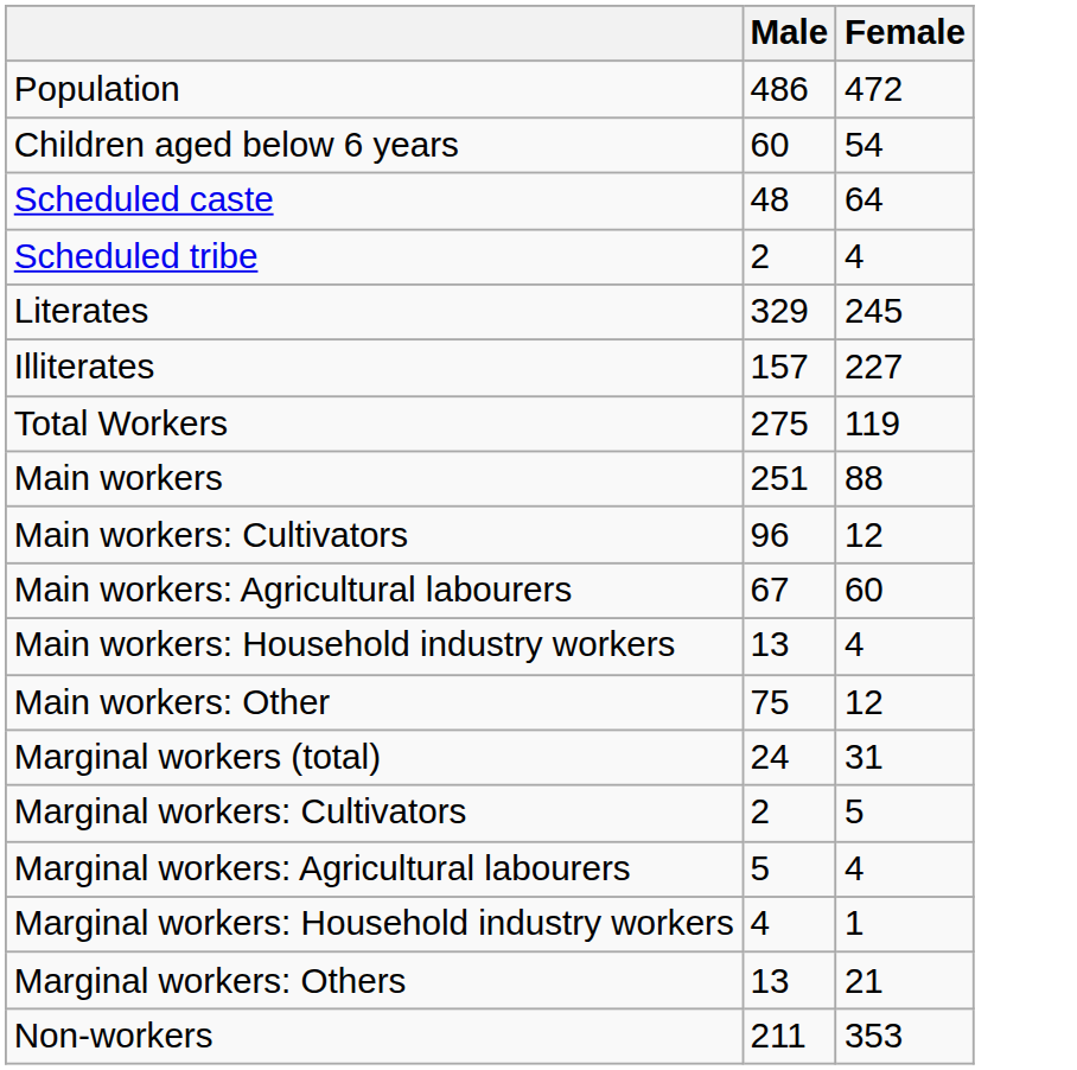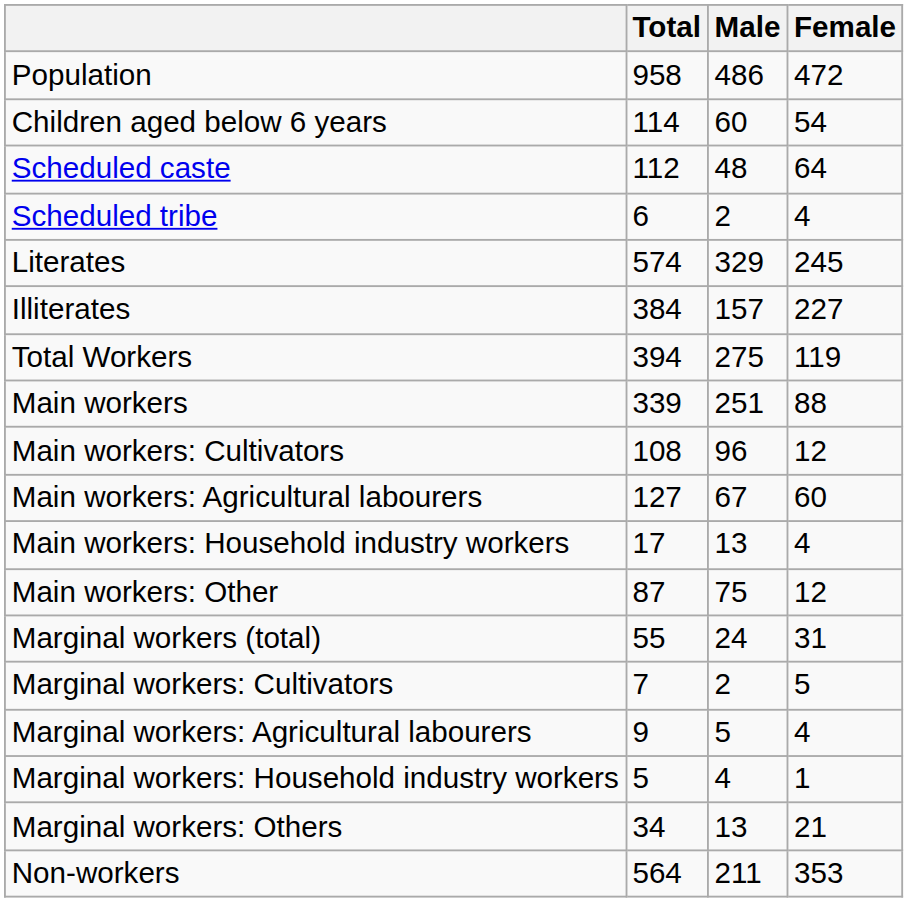 <table class="wikitable sortable">
 <tr>
 <th></th>
+<th>Total</th>
 <th>Male</th>
 <th>Female</th>
 </tr>
 <tr>
 <td>Population</td>
+<td>958</td>
 <td>486</td>
 <td>472</td>
 </tr>
 <tr>
 <td>Children aged below 6 years</td>
+<td>114</td>
 <td>60</td>
 <td>54</td>
 </tr>
 <tr>
 <td><a href='#'>Scheduled caste</a></td>
+<td>112</td>
 <td>48</td>
 <td>64</td>
 </tr>
 <tr>
 <td><a href='#'>Scheduled tribe</a></td>
+<td>6</td>
 <td>2</td>
 <td>4</td>
 </tr>
 <tr>
 <td>Literates</td>
+<td>574</td>
 <td>329</td>
 <td>245</td>
 </tr>
 <tr>
 <td>Illiterates</td>
+<td>384</td>
 <td>157</td>
 <td>227</td>
 </tr>
 <tr>
 <td>Total Workers</td>
+<td>394</td>
 <td>275</td>
 <td>119</td>
 </tr>
 <tr>
 <td>Main workers</td>
+<td>339</td>
 <td>251</td>
 <td>88</td>
 </tr>
 <tr>
 <td>Main workers: Cultivators</td>
+<td>108</td>
 <td>96</td>
 <td>12</td>
 </tr>
 <tr>
 <td>Main workers: Agricultural labourers</td>
+<td>127</td>
 <td>67</td>
 <td>60</td>
 </tr>
 <tr>
 <td>Main workers: Household industry workers</td>
+<td>17</td>
 <td>13</td>
 <td>4</td>
 </tr>
 <tr>
 <td>Main workers: Other</td>
+<td>87</td>
 <td>75</td>
 <td>12</td>
 </tr>
 <tr>
 <td>Marginal workers (total)</td>
+<td>55</td>
 <td>24</td>
 <td>31</td>
 </tr>
 <tr>
 <td>Marginal workers: Cultivators</td>
+<td>7</td>
 <td>2</td>
 <td>5</td>
 </tr>
 <tr>
 <td>Marginal workers: Agricultural labourers</td>
+<td>9</td>
 <td>5</td>
 <td>4</td>
 </tr>
 <tr>
 <td>Marginal workers: Household industry workers</td>
+<td>5</td>
 <td>4</td>
 <td>1</td>
 </tr>
 <tr>
 <td>Marginal workers: Others</td>
+<td>34</td>
 <td>13</td>
 <td>21</td>
 </tr>
 <tr>
 <td>Non-workers</td>
+<td>564</td>
 <td>211</td>
 <td>353</td>
 </tr>
 </table>
